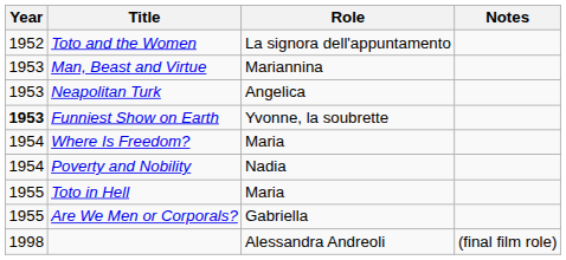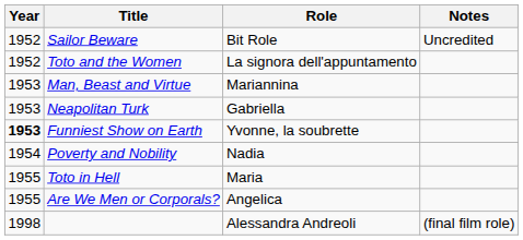 <table class="wikitable">
 <tr>
 <th>Year</th>
 <th>Title</th>
 <th>Role</th>
 <th>Notes</th>
+</tr>
+<tr>
+<td>1952</td>
+<td><em><a href='#'>Sailor Beware</a></em></td>
+<td>Bit Role</td>
+<td>Uncredited</td>
 </tr>
 <tr>
 <td>1952</td>
 <td><em><a href='#'>Toto and the Women</a></em></td>
 <td>La signora dell'appuntamento</td>
 <td></td>
 </tr>
 <tr>
 <td>1953</td>
 <td><em><a href='#'>Man, Beast and Virtue</a></em></td>
 <td>Mariannina</td>
 <td></td>
 </tr>
 <tr>
 <td>1953</td>
 <td><em><a href='#'>Neapolitan Turk</a></em></td>
-<td>Angelica</td>
+<td>Gabriella</td>
 <td></td>
 </tr>
 <tr>
 <td><strong>1953</strong></td>
 <td><em><a href='#'>Funniest Show on Earth</a></em></td>
 <td>Yvonne, la soubrette</td>
-<td></td>
-</tr>
-<tr>
-<td>1954</td>
-<td><em><a href='#'>Where Is Freedom?</a></em></td>
-<td>Maria</td>
 <td></td>
 </tr>
 <tr>
 <td>1954</td>
 <td><em><a href='#'>Poverty and Nobility</a></em></td>
 <td>Nadia</td>
 <td></td>
 </tr>
 <tr>
 <td>1955</td>
 <td><em><a href='#'>Toto in Hell</a></em></td>
 <td>Maria</td>
 <td></td>
 </tr>
 <tr>
 <td>1955</td>
 <td><em><a href='#'>Are We Men or Corporals?</a></em></td>
-<td>Gabriella</td>
+<td>Angelica</td>
 <td></td>
 </tr>
 <tr>
 <td>1998</td>
 <td><em></em></td>
 <td>Alessandra Andreoli</td>
 <td>(final film role)</td>
 </tr>
 </table>
